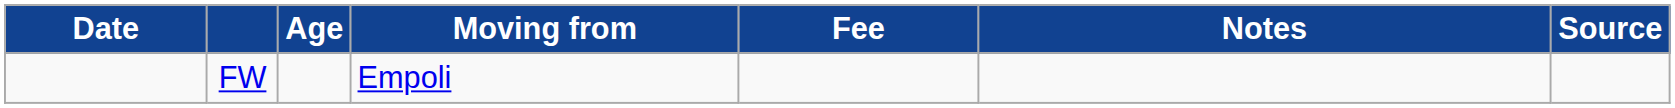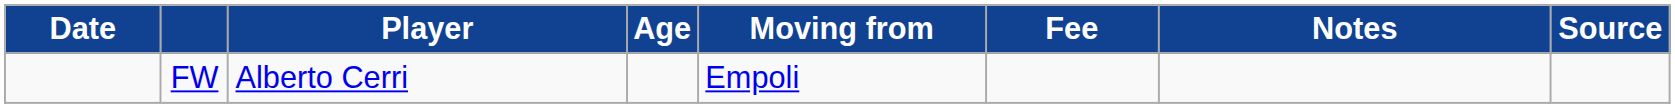 <table class="wikitable">
 <tr>
 <th style="background:#114291; color:#FFFFFF; width:100px">Date</th>
 <th style="background:#114291; color:#FFFFFF; width:30px"></th>
+<th style="background:#114291; color:#FFFFFF; width:300px">Player</th>
 <th style="background:#114291; color:#FFFFFF; width:20px">Age</th>
 <th style="background:#114291; color:#FFFFFF; width:200px">Moving from</th>
 <th style="background:#114291; color:#FFFFFF; width:120px">Fee</th>
 <th style="background:#114291; color:#FFFFFF; width:300px" class="unsortable">Notes</th>
 <th style="background:#114291; color:#FFFFFF; width:35px">Source</th>
 </tr>
 <tr>
 <td></td>
 <td align=center><a href='#'>FW</a></td>
+<td> <a href='#'>Alberto Cerri</a></td>
 <td align=center></td>
 <td> <a href='#'>Empoli</a></td>
 <td align=center></td>
 <td align=center></td>
 <td></td>
 </tr>
 </table>
